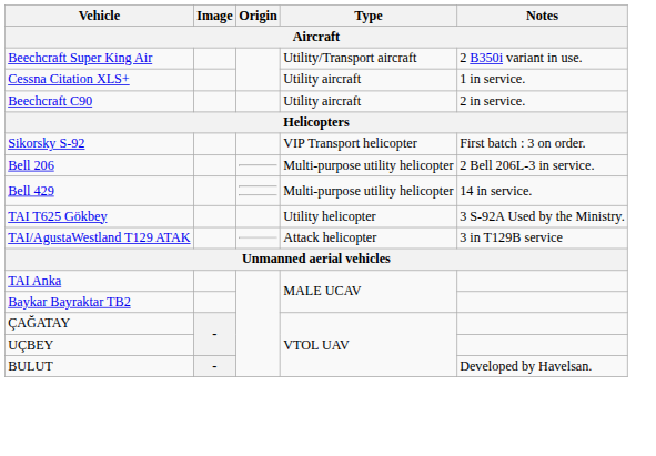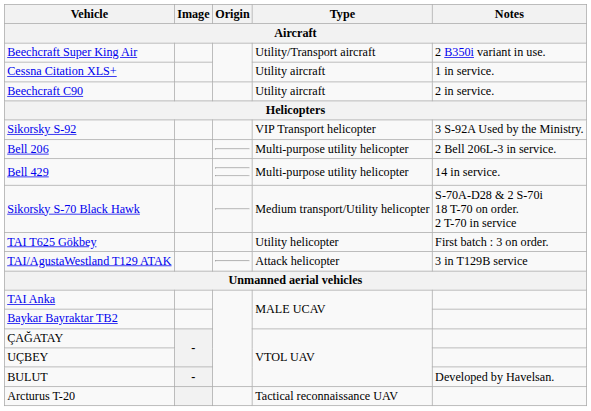 <table class="wikitable">
 <tr>
 <th>Vehicle</th>
 <th>Image</th>
 <th>Origin</th>
 <th>Type</th>
 <th>Notes</th>
 </tr>
 <tr>
 <th colspan="5">Aircraft</th>
 </tr>
 <tr>
 <td><a href='#'>Beechcraft Super King Air</a></td>
 <td></td>
 <td rowspan="2"></td>
 <td>Utility/Transport aircraft</td>
 <td>2 <a href='#'>B350i</a> variant in use.</td>
 </tr>
 <tr>
 <td><a href='#'>Cessna Citation XLS+</a></td>
 <td></td>
 <td>Utility aircraft</td>
 <td>1 in service.</td>
 </tr>
 <tr>
 <td><a href='#'>Beechcraft C90</a></td>
 <td></td>
 <td></td>
 <td>Utility aircraft</td>
 <td>2 in service.</td>
 </tr>
 <tr>
 <th colspan="5">Helicopters</th>
 </tr>
 <tr>
 <td><a href='#'>Sikorsky S-92</a></td>
 <td></td>
 <td></td>
 <td>VIP Transport helicopter</td>
-<td>First batch : 3 on order.</td>
+<td>3 S-92A Used by the Ministry.</td>
 </tr>
 <tr>
 <td><a href='#'>Bell 206</a></td>
 <td></td>
 <td><hr></td>
 <td>Multi-purpose utility helicopter</td>
 <td>2 Bell 206L-3 in service.</td>
 </tr>
 <tr>
 <td><a href='#'>Bell 429</a></td>
 <td></td>
 <td><hr><hr></td>
 <td>Multi-purpose utility helicopter</td>
 <td>14 in service.</td>
 </tr>
 <tr>
+<td><a href='#'>Sikorsky S-70 Black Hawk</a></td>
+<td></td>
+<td><hr></td>
+<td>Medium transport/Utility helicopter</td>
+<td>S-70A-D28 & 2 S-70i<br>18 T-70 on order.<br>2 T-70 in service</td>
+</tr>
+<tr>
 <td><a href='#'>TAI T625 Gökbey</a></td>
 <td></td>
 <td></td>
 <td>Utility helicopter</td>
-<td>3 S-92A Used by the Ministry.</td>
+<td>First batch : 3 on order.</td>
 </tr>
 <tr>
 <td><a href='#'>TAI/AgustaWestland T129 ATAK</a></td>
 <td></td>
 <td><hr></td>
 <td>Attack helicopter</td>
 <td>3 in T129B service</td>
 </tr>
 <tr>
 <th colspan="5">Unmanned aerial vehicles</th>
 </tr>
 <tr>
 <td><a href='#'>TAI Anka</a></td>
 <td></td>
 <td rowspan="5"></td>
 <td rowspan="2">MALE UCAV</td>
 <td></td>
 </tr>
 <tr>
 <td><a href='#'>Baykar Bayraktar TB2</a></td>
 <td></td>
 <td></td>
 </tr>
 <tr>
 <td>ÇAĞATAY</td>
 <th rowspan="2">-</th>
 <td rowspan="3">VTOL UAV</td>
 <td></td>
 </tr>
 <tr>
 <td>UÇBEY</td>
 <td></td>
 </tr>
 <tr>
 <td>BULUT</td>
 <th>-</th>
 <td>Developed by Havelsan.</td>
 </tr>
+<tr>
+<td>Arcturus T-20</td>
+<th></th>
+<td></td>
+<td>Tactical reconnaissance UAV</td>
+<td></td>
+</tr>
 </table>
